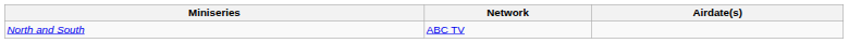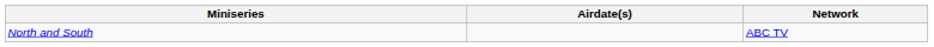 <table class="wikitable sortable" width="100%">
 <tr bgcolor="#efefef">
 <th width=50%>Miniseries</th>
+<th width=30%>Airdate(s)</th>
 <th width=20%>Network</th>
-<th width=30%>Airdate(s)</th>
 </tr>
 <tr>
 <td> <em><a href='#'>North and South</a></em></td>
+<td></td>
 <td><a href='#'>ABC TV</a></td>
-<td></td>
 </tr>
 </table>
